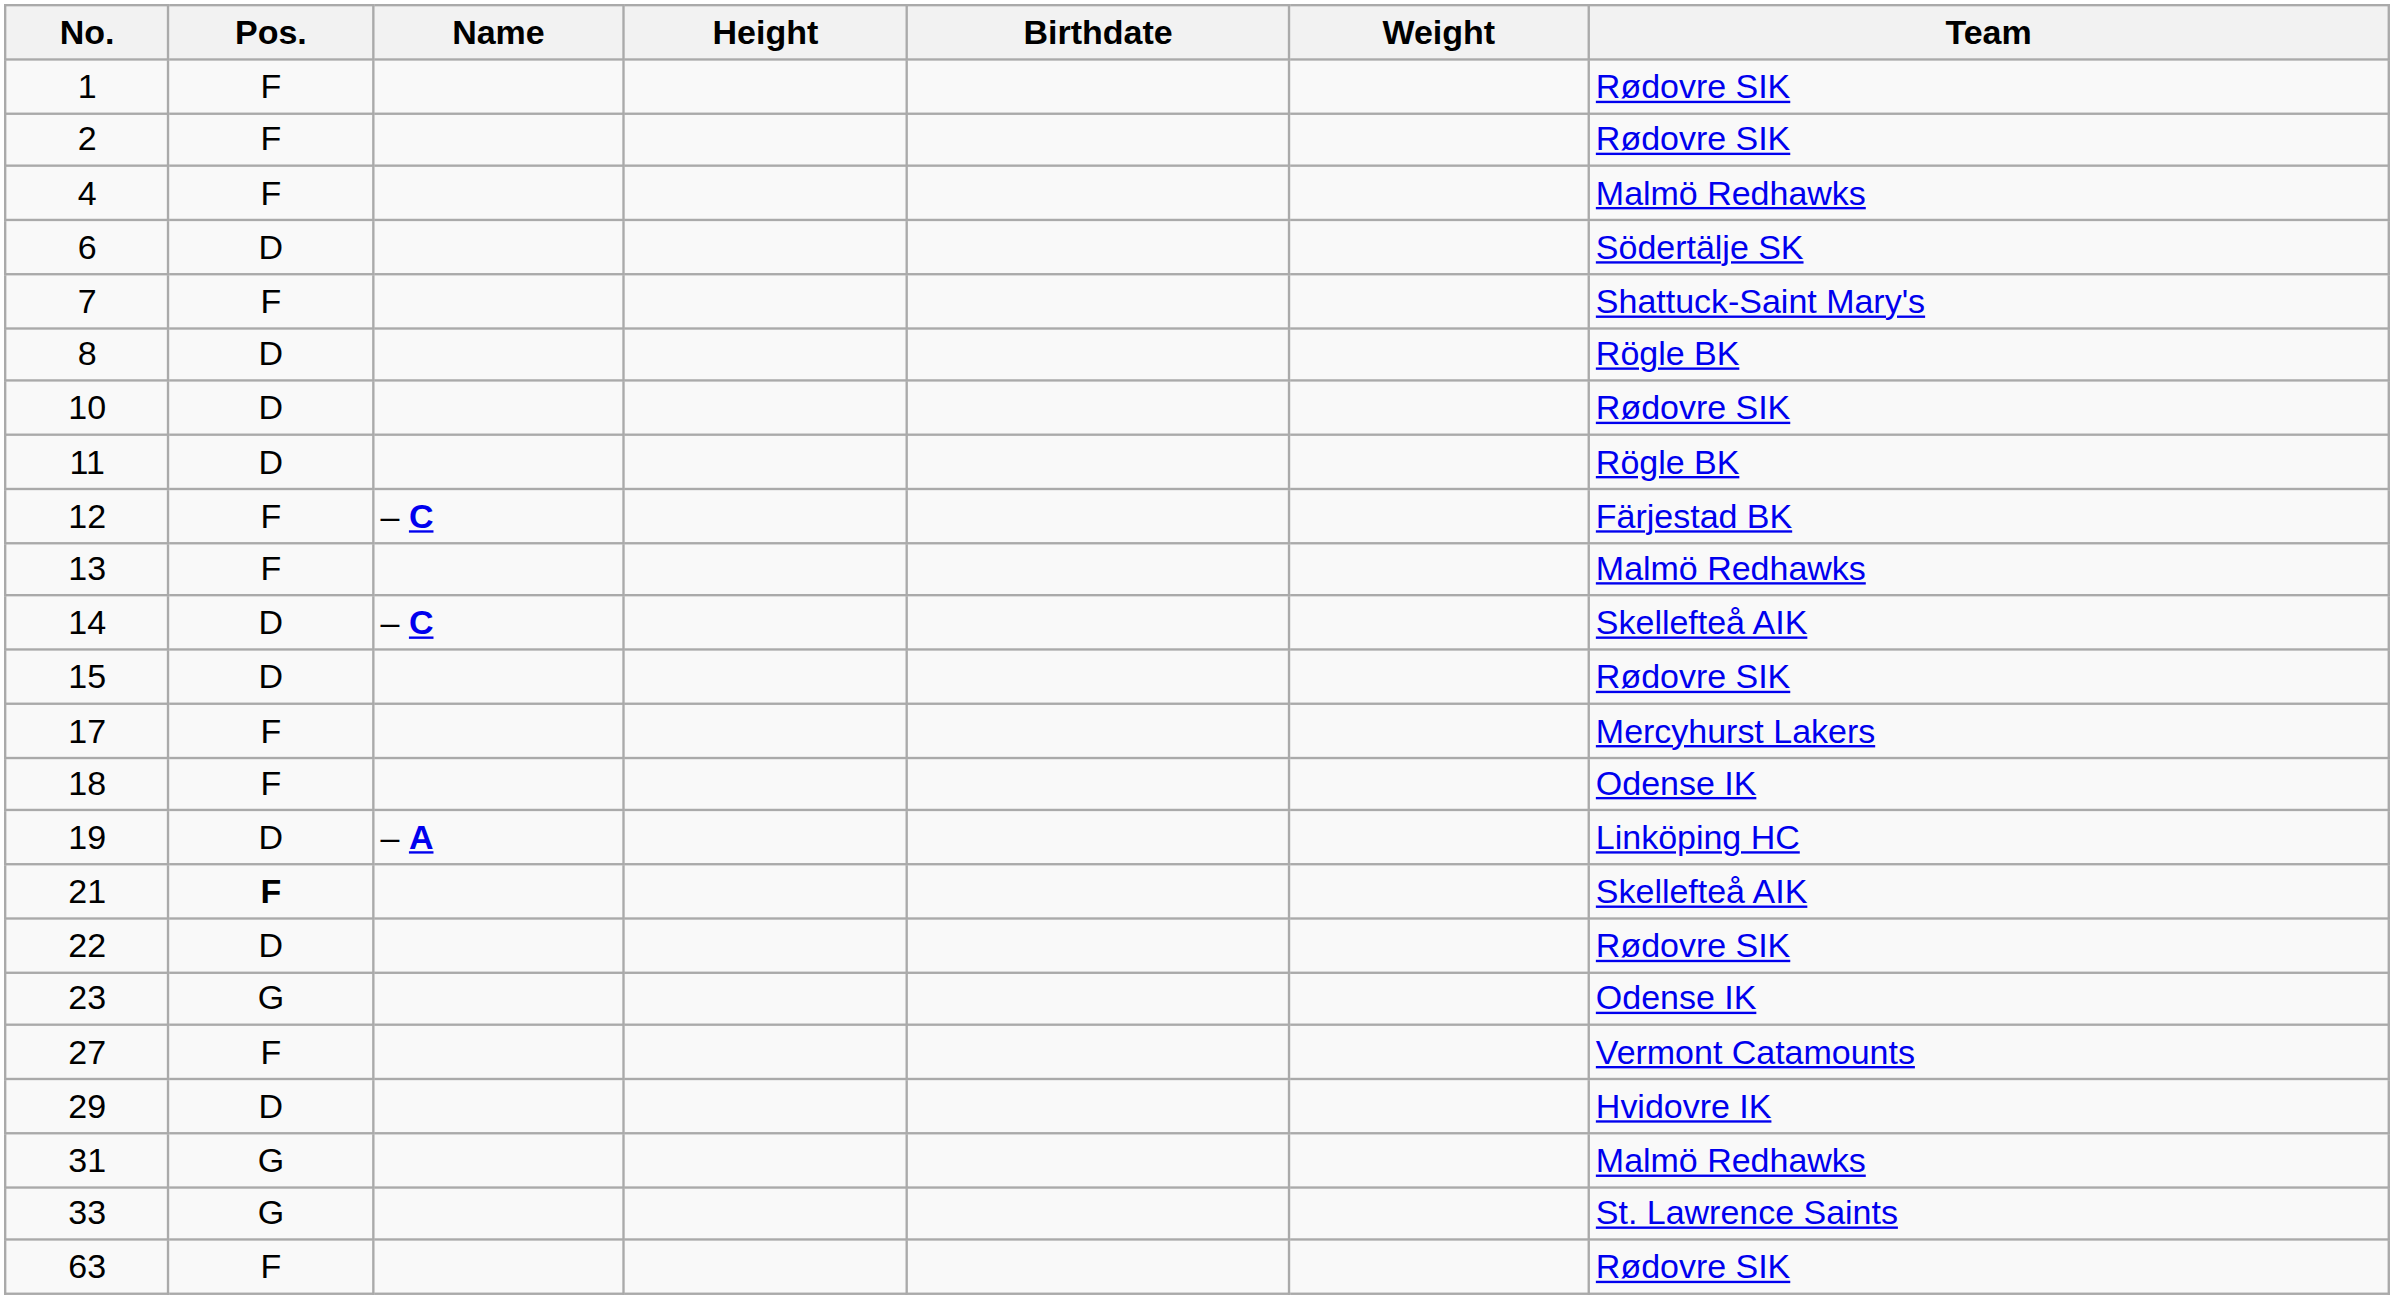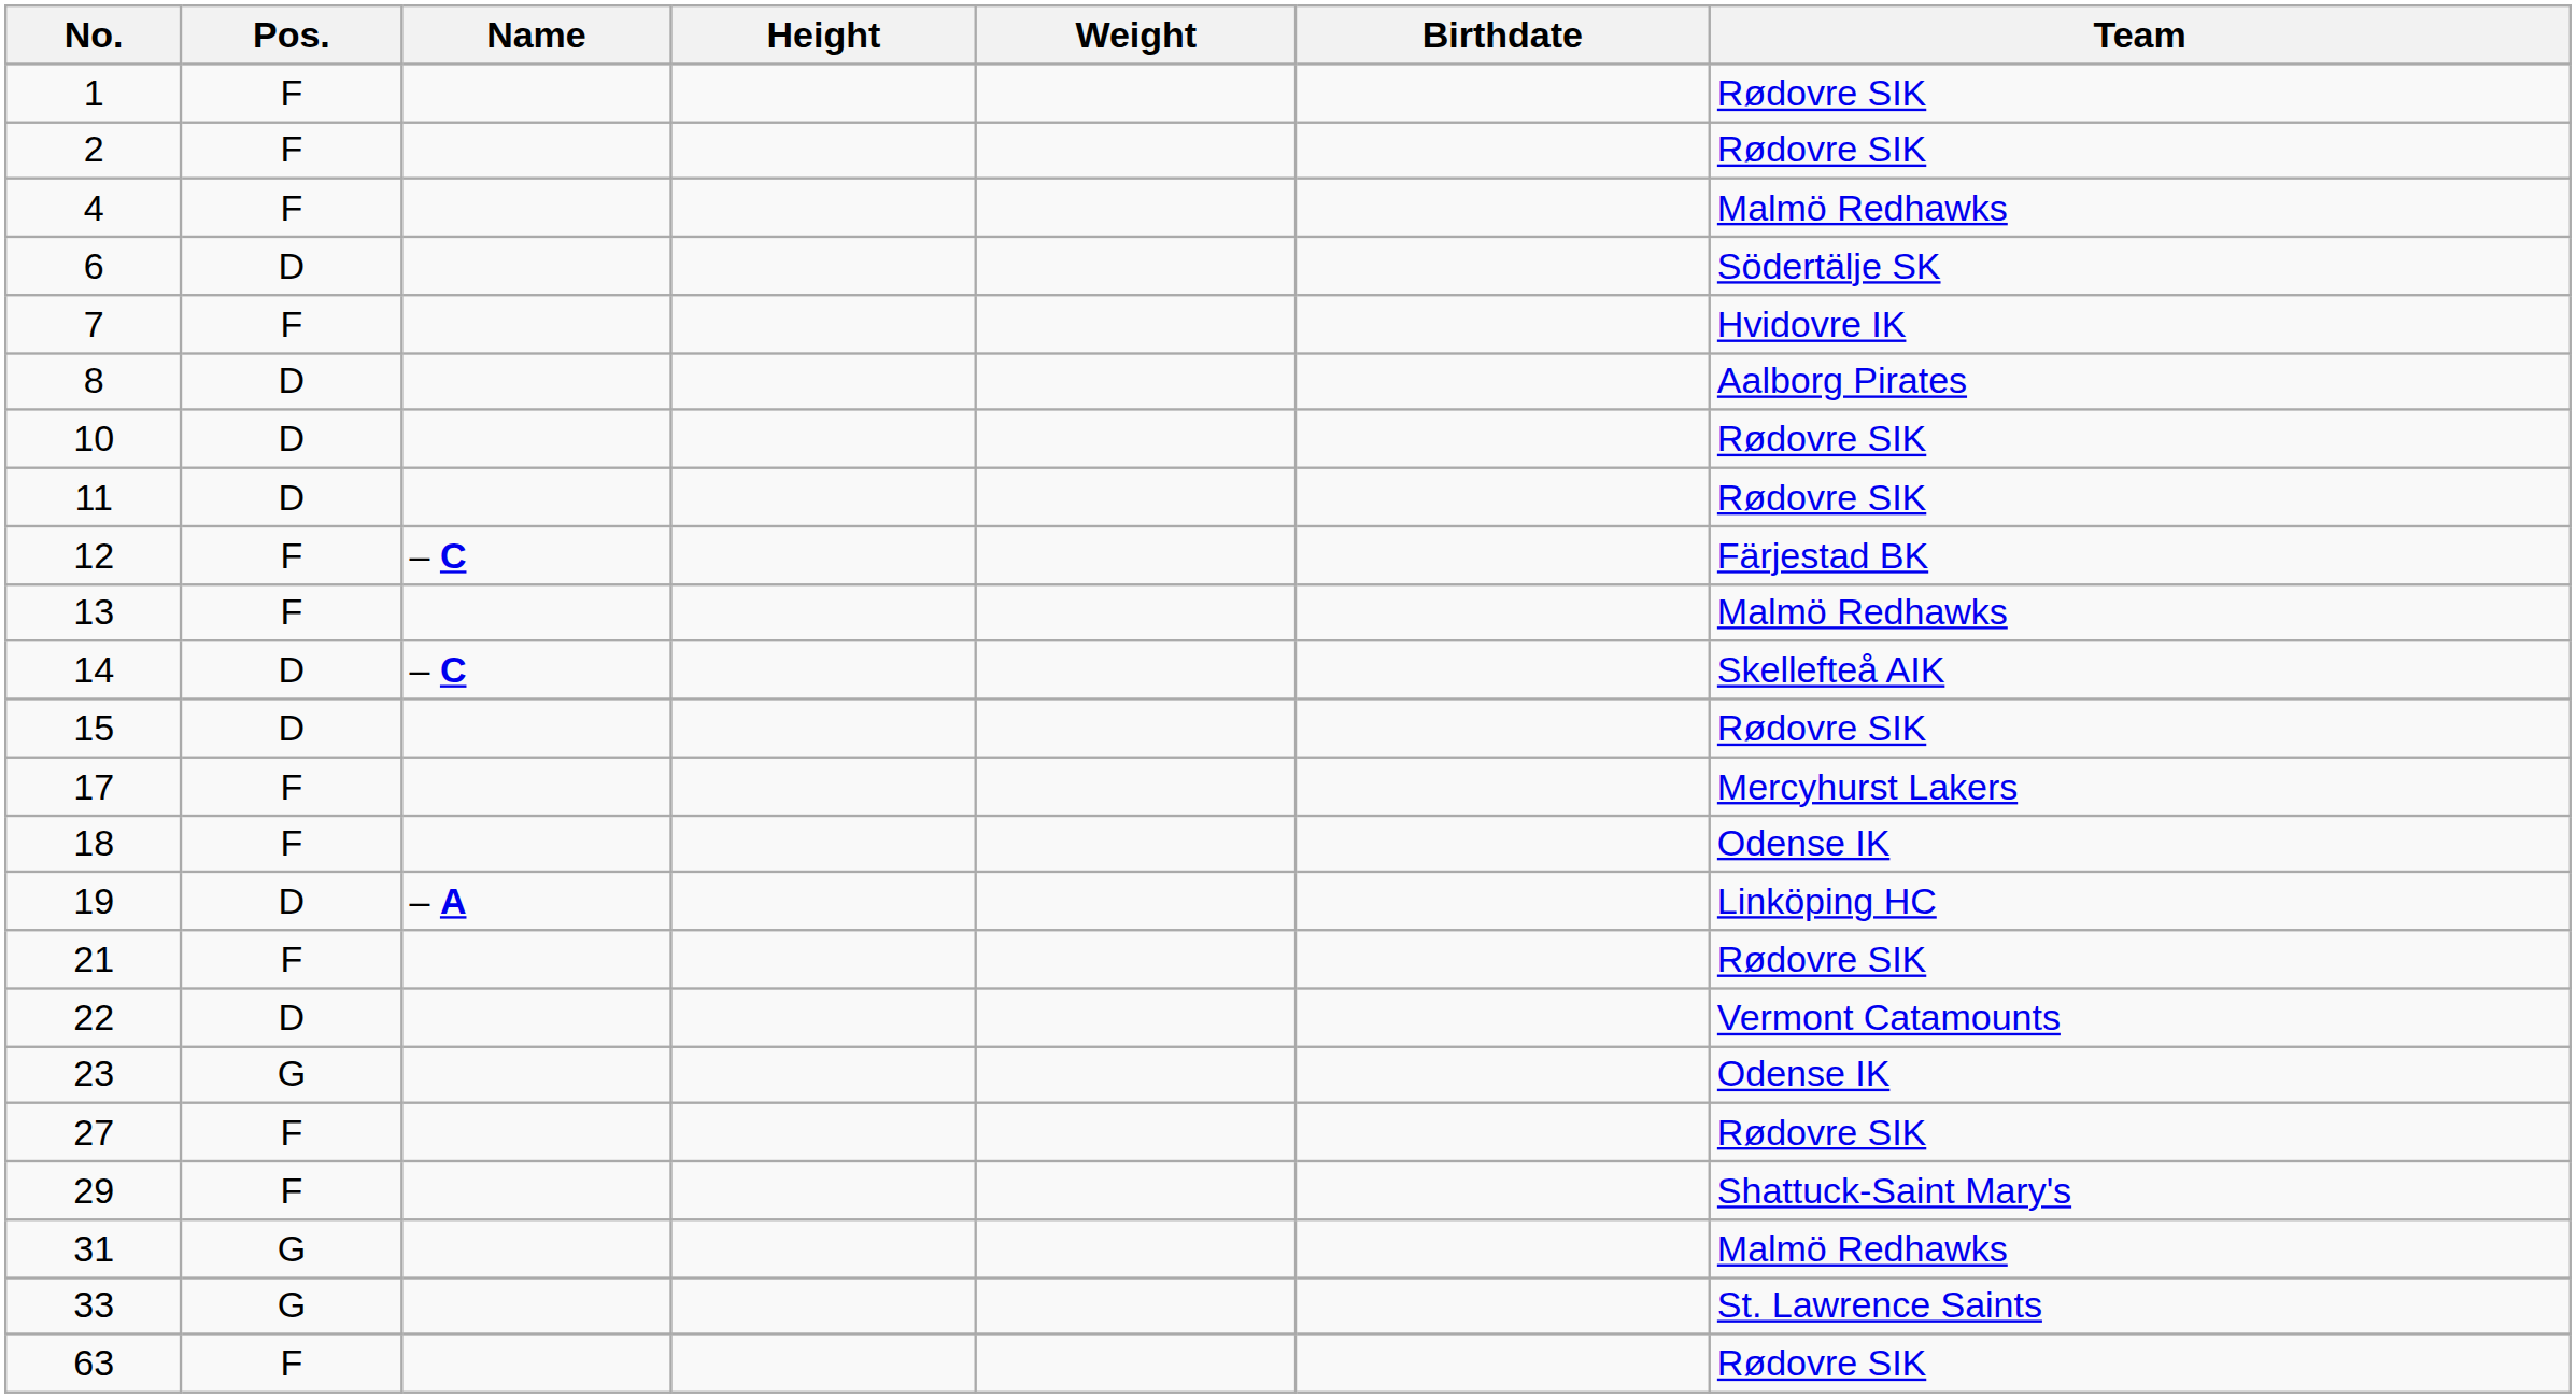 <table class="wikitable sortable" width="80%" style="font-size: 90%; text-align: center;">
 <tr>
 <th>No.</th>
 <th>Pos.</th>
 <th>Name</th>
 <th>Height</th>
+<th>Weight</th>
 <th>Birthdate</th>
-<th>Weight</th>
 <th>Team</th>
 </tr>
 <tr>
 <td>1</td>
 <td>F</td>
 <td align="left"></td>
 <td></td>
 <td></td>
 <td></td>
 <td style="text-align:left;"> <a href='#'>Rødovre SIK</a></td>
 </tr>
 <tr>
 <td>2</td>
 <td>F</td>
 <td align="left"></td>
 <td></td>
 <td></td>
 <td></td>
 <td style="text-align:left;"> <a href='#'>Rødovre SIK</a></td>
 </tr>
 <tr>
 <td>4</td>
 <td>F</td>
 <td align="left"></td>
 <td></td>
 <td></td>
 <td></td>
 <td style="text-align:left;"> <a href='#'>Malmö Redhawks</a></td>
 </tr>
 <tr>
 <td>6</td>
 <td>D</td>
 <td align="left"></td>
 <td></td>
 <td></td>
 <td></td>
 <td style="text-align:left;"> <a href='#'>Södertälje SK</a></td>
 </tr>
 <tr>
 <td>7</td>
 <td>F</td>
 <td align="left"></td>
 <td></td>
 <td></td>
 <td></td>
-<td style="text-align:left;"> <a href='#'>Shattuck-Saint Mary's</a></td>
+<td style="text-align:left;"> <a href='#'>Hvidovre IK</a></td>
 </tr>
 <tr>
 <td>8</td>
 <td>D</td>
 <td align="left"></td>
 <td></td>
 <td></td>
 <td></td>
-<td style="text-align:left;"> <a href='#'>Rögle BK</a></td>
+<td style="text-align:left;"> <a href='#'>Aalborg Pirates</a></td>
 </tr>
 <tr>
 <td>10</td>
 <td>D</td>
 <td align="left"></td>
 <td></td>
 <td></td>
 <td></td>
 <td style="text-align:left;"> <a href='#'>Rødovre SIK</a></td>
 </tr>
 <tr>
 <td>11</td>
 <td>D</td>
 <td align="left"></td>
 <td></td>
 <td></td>
 <td></td>
-<td style="text-align:left;"> <a href='#'>Rögle BK</a></td>
+<td style="text-align:left;"> <a href='#'>Rødovre SIK</a></td>
 </tr>
 <tr>
 <td>12</td>
 <td>F</td>
 <td align="left">  – <a href='#'><strong>C</strong></a></td>
 <td></td>
 <td></td>
 <td></td>
 <td style="text-align:left;"> <a href='#'>Färjestad BK</a></td>
 </tr>
 <tr>
 <td>13</td>
 <td>F</td>
 <td align="left"></td>
 <td></td>
 <td></td>
 <td></td>
 <td style="text-align:left;"> <a href='#'>Malmö Redhawks</a></td>
 </tr>
 <tr>
 <td>14</td>
 <td>D</td>
 <td align="left">  – <a href='#'><strong>C</strong></a></td>
 <td></td>
 <td></td>
 <td></td>
 <td style="text-align:left;"> <a href='#'>Skellefteå AIK</a></td>
 </tr>
 <tr>
 <td>15</td>
 <td>D</td>
 <td align="left"></td>
 <td></td>
 <td></td>
 <td></td>
 <td style="text-align:left;"> <a href='#'>Rødovre SIK</a></td>
 </tr>
 <tr>
 <td>17</td>
 <td>F</td>
 <td align="left"></td>
 <td></td>
 <td></td>
 <td></td>
 <td style="text-align:left;"> <a href='#'>Mercyhurst Lakers</a></td>
 </tr>
 <tr>
 <td>18</td>
 <td>F</td>
 <td align="left"></td>
 <td></td>
 <td></td>
 <td></td>
 <td style="text-align:left;"> <a href='#'>Odense IK</a></td>
 </tr>
 <tr>
 <td>19</td>
 <td>D</td>
 <td align="left">  – <a href='#'><strong>A</strong></a></td>
 <td></td>
 <td></td>
 <td></td>
 <td style="text-align:left;"> <a href='#'>Linköping HC</a></td>
 </tr>
 <tr>
 <td>21</td>
-<td><strong>F</strong></td>
+<td>F</td>
 <td align="left"></td>
 <td></td>
 <td></td>
 <td></td>
-<td style="text-align:left;"> <a href='#'>Skellefteå AIK</a></td>
+<td style="text-align:left;"> <a href='#'>Rødovre SIK</a></td>
 </tr>
 <tr>
 <td>22</td>
 <td>D</td>
 <td align="left"></td>
 <td></td>
 <td></td>
 <td></td>
-<td style="text-align:left;"> <a href='#'>Rødovre SIK</a></td>
+<td style="text-align:left;"> <a href='#'>Vermont Catamounts</a></td>
 </tr>
 <tr>
 <td>23</td>
 <td>G</td>
 <td align="left"></td>
 <td></td>
 <td></td>
 <td></td>
 <td style="text-align:left;"> <a href='#'>Odense IK</a></td>
 </tr>
 <tr>
 <td>27</td>
 <td>F</td>
 <td align="left"></td>
 <td></td>
 <td></td>
 <td></td>
-<td style="text-align:left;"> <a href='#'>Vermont Catamounts</a></td>
+<td style="text-align:left;"> <a href='#'>Rødovre SIK</a></td>
 </tr>
 <tr>
 <td>29</td>
-<td>D</td>
+<td>F</td>
 <td align="left"></td>
 <td></td>
 <td></td>
 <td></td>
-<td style="text-align:left;"> <a href='#'>Hvidovre IK</a></td>
+<td style="text-align:left;"> <a href='#'>Shattuck-Saint Mary's</a></td>
 </tr>
 <tr>
 <td>31</td>
 <td>G</td>
 <td align="left"></td>
 <td></td>
 <td></td>
 <td></td>
 <td style="text-align:left;"> <a href='#'>Malmö Redhawks</a></td>
 </tr>
 <tr>
 <td>33</td>
 <td>G</td>
 <td align="left"></td>
 <td></td>
 <td></td>
 <td></td>
 <td style="text-align:left;"> <a href='#'>St. Lawrence Saints</a></td>
 </tr>
 <tr>
 <td>63</td>
 <td>F</td>
 <td align="left"></td>
 <td></td>
 <td></td>
 <td></td>
 <td style="text-align:left;"> <a href='#'>Rødovre SIK</a></td>
 </tr>
 </table>
